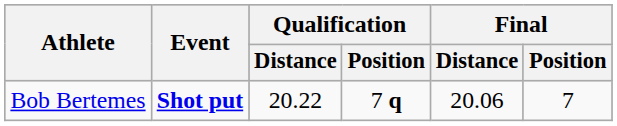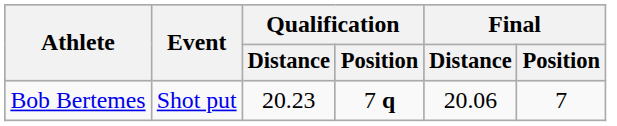 <table class=wikitable style=font-size:90%>
 <tr>
 <th rowspan=2>Athlete</th>
 <th rowspan=2>Event</th>
 <th colspan=2>Qualification</th>
 <th colspan=2>Final</th>
 </tr>
 <tr style=font-size:95%>
 <th>Distance</th>
 <th>Position</th>
 <th>Distance</th>
 <th>Position</th>
 </tr>
 <tr align=center>
 <td align=left><a href='#'>Bob Bertemes</a></td>
-<td align=left><strong><a href='#'>Shot put</a></strong></td>
-<td>20.22</td>
+<td align=left><a href='#'>Shot put</a></td>
+<td>20.23</td>
 <td>7 <strong>q</strong></td>
 <td>20.06</td>
 <td>7</td>
 </tr>
 </table>
